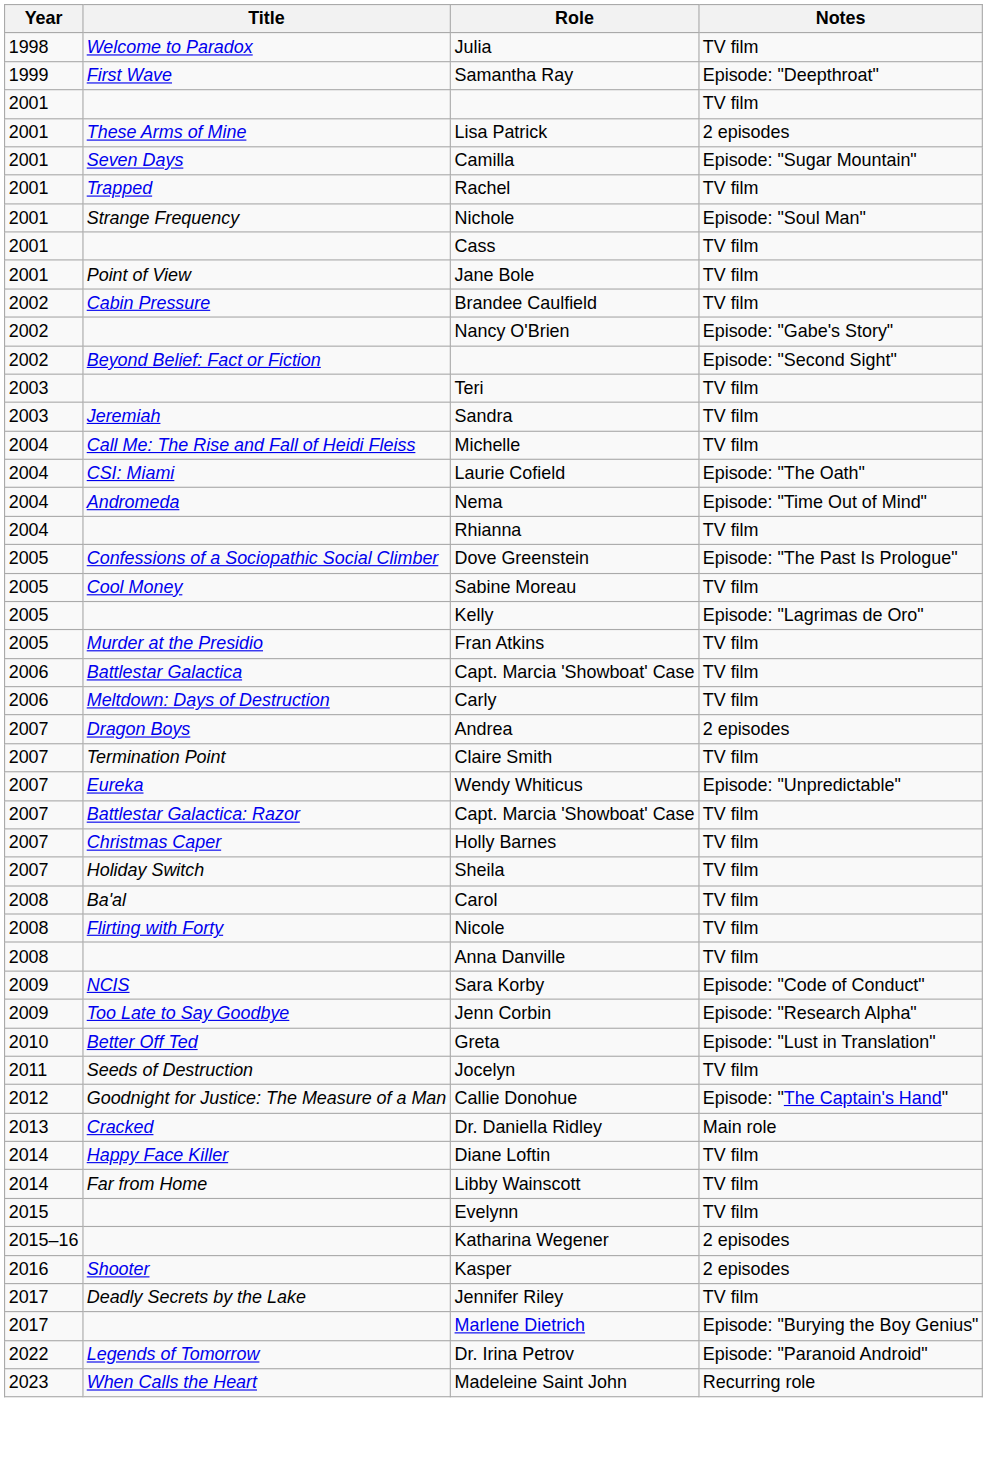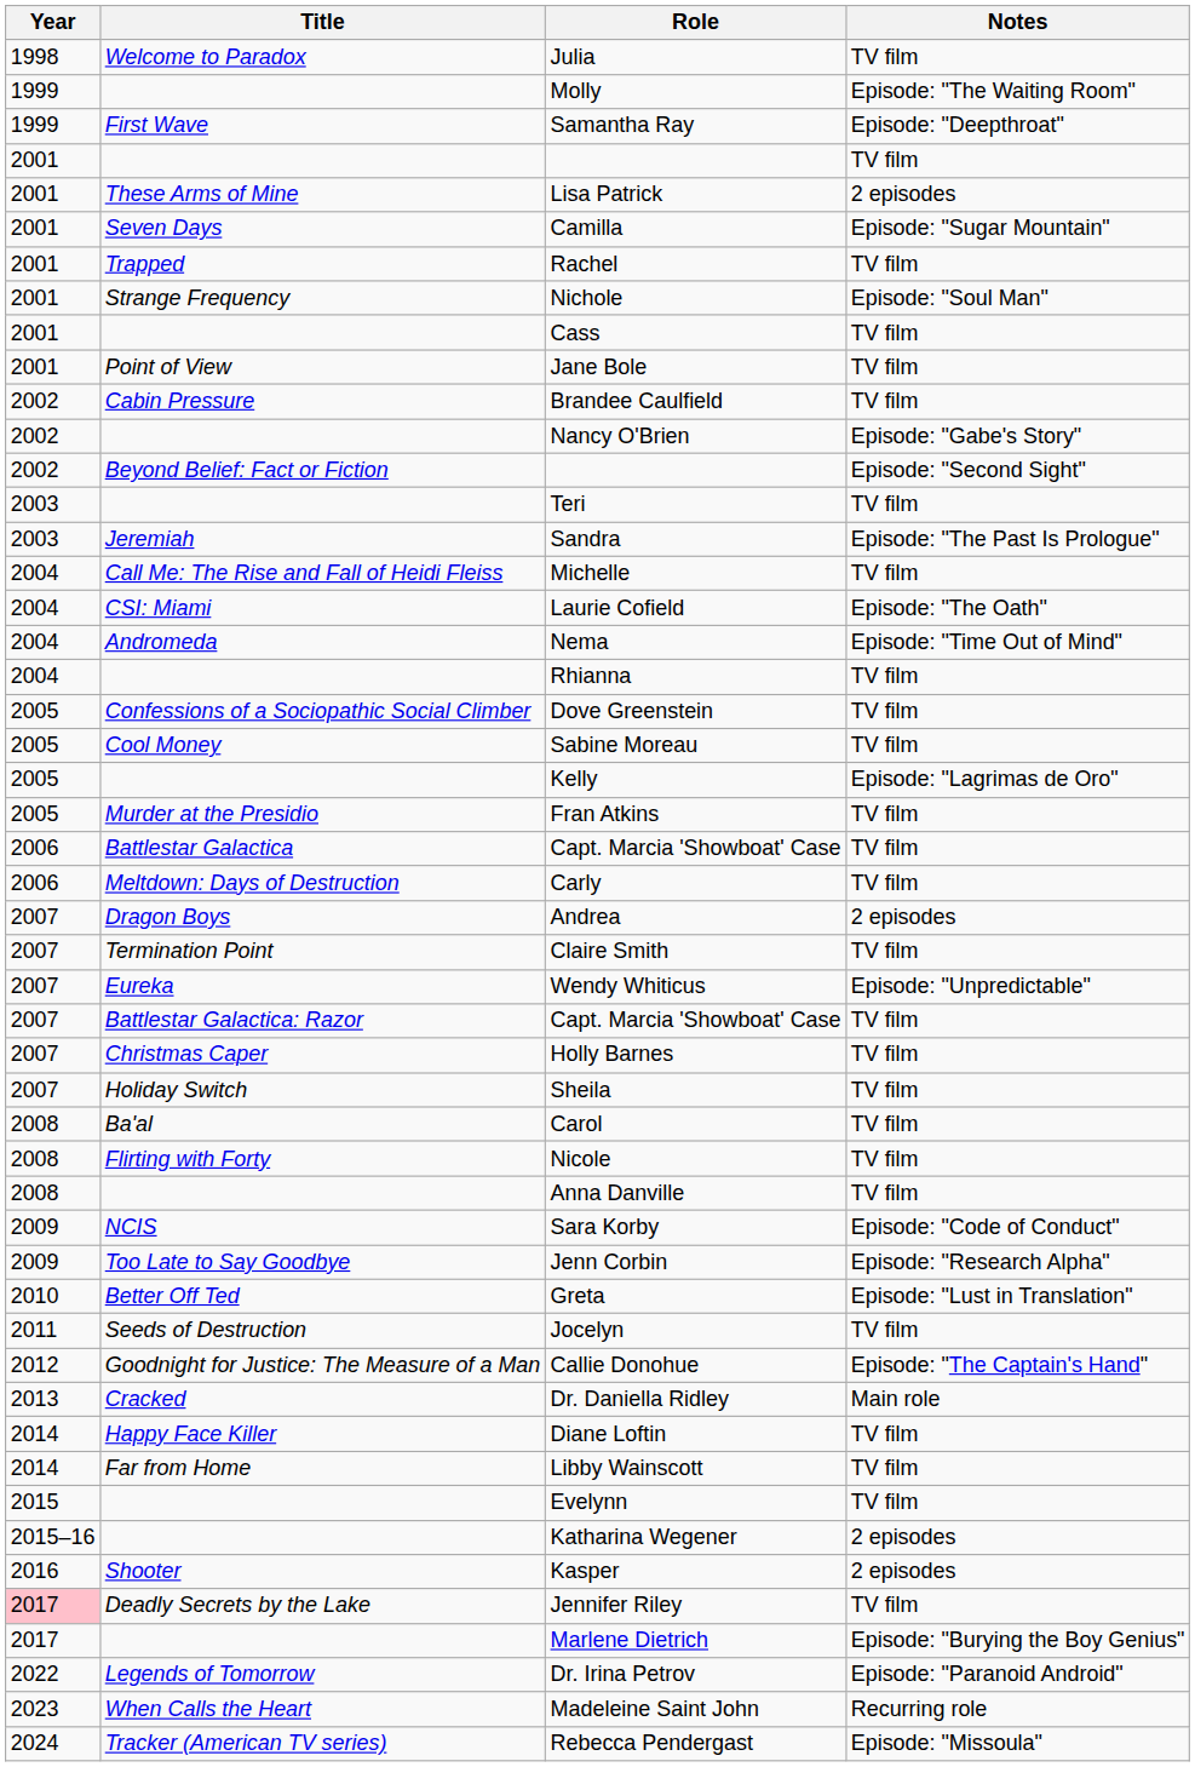 <table class="wikitable sortable">
 <tr>
 <th>Year</th>
 <th>Title</th>
 <th>Role</th>
 <th class="unsortable">Notes</th>
 </tr>
 <tr>
 <td>1998</td>
 <td><em><a href='#'>Welcome to Paradox</a></em></td>
 <td>Julia</td>
 <td>TV film</td>
+</tr>
+<tr>
+<td>1999</td>
+<td><em></em></td>
+<td>Molly</td>
+<td>Episode: "The Waiting Room"</td>
 </tr>
 <tr>
 <td>1999</td>
 <td><em><a href='#'>First Wave</a></em></td>
 <td>Samantha Ray</td>
 <td>Episode: "Deepthroat"</td>
 </tr>
 <tr>
 <td>2001</td>
 <td><em></em></td>
 <td></td>
 <td>TV film</td>
 </tr>
 <tr>
 <td>2001</td>
 <td><em><a href='#'>These Arms of Mine</a></em></td>
 <td>Lisa Patrick</td>
 <td>2 episodes</td>
 </tr>
 <tr>
 <td>2001</td>
 <td><em><a href='#'>Seven Days</a></em></td>
 <td>Camilla</td>
 <td>Episode: "Sugar Mountain"</td>
 </tr>
 <tr>
 <td>2001</td>
 <td><em><a href='#'>Trapped</a></em></td>
 <td>Rachel</td>
 <td>TV film</td>
 </tr>
 <tr>
 <td>2001</td>
 <td><em>Strange Frequency</em></td>
 <td>Nichole</td>
 <td>Episode: "Soul Man"</td>
 </tr>
 <tr>
 <td>2001</td>
 <td><em></em></td>
 <td>Cass</td>
 <td>TV film</td>
 </tr>
 <tr>
 <td>2001</td>
 <td><em>Point of View</em></td>
 <td>Jane Bole</td>
 <td>TV film</td>
 </tr>
 <tr>
 <td>2002</td>
 <td><em><a href='#'>Cabin Pressure</a></em></td>
 <td>Brandee Caulfield</td>
 <td>TV film</td>
 </tr>
 <tr>
 <td>2002</td>
 <td><em></em></td>
 <td>Nancy O'Brien</td>
 <td>Episode: "Gabe's Story"</td>
 </tr>
 <tr>
 <td>2002</td>
 <td><em><a href='#'>Beyond Belief: Fact or Fiction</a></em></td>
 <td></td>
 <td>Episode: "Second Sight"</td>
 </tr>
 <tr>
 <td>2003</td>
 <td><em></em></td>
 <td>Teri</td>
 <td>TV film</td>
 </tr>
 <tr>
 <td>2003</td>
 <td><em><a href='#'>Jeremiah</a></em></td>
 <td>Sandra</td>
-<td>TV film</td>
+<td>Episode: "The Past Is Prologue"</td>
 </tr>
 <tr>
 <td>2004</td>
 <td><em><a href='#'>Call Me: The Rise and Fall of Heidi Fleiss</a></em></td>
 <td>Michelle</td>
 <td>TV film</td>
 </tr>
 <tr>
 <td>2004</td>
 <td><em><a href='#'>CSI: Miami</a></em></td>
 <td>Laurie Cofield</td>
 <td>Episode: "The Oath"</td>
 </tr>
 <tr>
 <td>2004</td>
 <td><em><a href='#'>Andromeda</a></em></td>
 <td>Nema</td>
 <td>Episode: "Time Out of Mind"</td>
 </tr>
 <tr>
 <td>2004</td>
 <td><em></em></td>
 <td>Rhianna</td>
 <td>TV film</td>
 </tr>
 <tr>
 <td>2005</td>
 <td><em><a href='#'>Confessions of a Sociopathic Social Climber</a></em></td>
 <td>Dove Greenstein</td>
-<td>Episode: "The Past Is Prologue"</td>
+<td>TV film</td>
 </tr>
 <tr>
 <td>2005</td>
 <td><em><a href='#'>Cool Money</a></em></td>
 <td>Sabine Moreau</td>
 <td>TV film</td>
 </tr>
 <tr>
 <td>2005</td>
 <td><em></em></td>
 <td>Kelly</td>
 <td>Episode: "Lagrimas de Oro"</td>
 </tr>
 <tr>
 <td>2005</td>
 <td><em><a href='#'>Murder at the Presidio</a></em></td>
 <td>Fran Atkins</td>
 <td>TV film</td>
 </tr>
 <tr>
 <td>2006</td>
 <td><em><a href='#'>Battlestar Galactica</a></em></td>
 <td>Capt. Marcia 'Showboat' Case</td>
 <td>TV film</td>
 </tr>
 <tr>
 <td>2006</td>
 <td><em><a href='#'>Meltdown: Days of Destruction</a></em></td>
 <td>Carly</td>
 <td>TV film</td>
 </tr>
 <tr>
 <td>2007</td>
 <td><em><a href='#'>Dragon Boys</a></em></td>
 <td>Andrea</td>
 <td>2 episodes</td>
 </tr>
 <tr>
 <td>2007</td>
 <td><em>Termination Point</em></td>
 <td>Claire Smith</td>
 <td>TV film</td>
 </tr>
 <tr>
 <td>2007</td>
 <td><em><a href='#'>Eureka</a></em></td>
 <td>Wendy Whiticus</td>
 <td>Episode: "Unpredictable"</td>
 </tr>
 <tr>
 <td>2007</td>
 <td><em><a href='#'>Battlestar Galactica: Razor</a></em></td>
 <td>Capt. Marcia 'Showboat' Case</td>
 <td>TV film</td>
 </tr>
 <tr>
 <td>2007</td>
 <td><em><a href='#'>Christmas Caper</a></em></td>
 <td>Holly Barnes</td>
 <td>TV film</td>
 </tr>
 <tr>
 <td>2007</td>
 <td><em>Holiday Switch</em></td>
 <td>Sheila</td>
 <td>TV film</td>
 </tr>
 <tr>
 <td>2008</td>
 <td><em>Ba'al</em></td>
 <td>Carol</td>
 <td>TV film</td>
 </tr>
 <tr>
 <td>2008</td>
 <td><em><a href='#'>Flirting with Forty</a></em></td>
 <td>Nicole</td>
 <td>TV film</td>
 </tr>
 <tr>
 <td>2008</td>
 <td><em></em></td>
 <td>Anna Danville</td>
 <td>TV film</td>
 </tr>
 <tr>
 <td>2009</td>
 <td><em><a href='#'>NCIS</a></em></td>
 <td>Sara Korby</td>
 <td>Episode: "Code of Conduct"</td>
 </tr>
 <tr>
 <td>2009</td>
 <td><em><a href='#'>Too Late to Say Goodbye</a></em></td>
 <td>Jenn Corbin</td>
 <td>Episode: "Research Alpha"</td>
 </tr>
 <tr>
 <td>2010</td>
 <td><em><a href='#'>Better Off Ted</a></em></td>
 <td>Greta</td>
 <td>Episode: "Lust in Translation"</td>
 </tr>
 <tr>
 <td>2011</td>
 <td><em>Seeds of Destruction</em></td>
 <td>Jocelyn</td>
 <td>TV film</td>
 </tr>
 <tr>
 <td>2012</td>
 <td><em>Goodnight for Justice: The Measure of a Man</em></td>
 <td>Callie Donohue</td>
 <td>Episode: "<a href='#'>The Captain's Hand</a>"</td>
 </tr>
 <tr>
 <td>2013</td>
 <td><em><a href='#'>Cracked</a></em></td>
 <td>Dr. Daniella Ridley</td>
 <td>Main role</td>
 </tr>
 <tr>
 <td>2014</td>
 <td><em><a href='#'>Happy Face Killer</a></em></td>
 <td>Diane Loftin</td>
 <td>TV film</td>
 </tr>
 <tr>
 <td>2014</td>
 <td><em>Far from Home</em></td>
 <td>Libby Wainscott</td>
 <td>TV film</td>
 </tr>
 <tr>
 <td>2015</td>
 <td><em></em></td>
 <td>Evelynn</td>
 <td>TV film</td>
 </tr>
 <tr>
 <td>2015–16</td>
 <td><em></em></td>
 <td>Katharina Wegener</td>
 <td>2 episodes</td>
 </tr>
 <tr>
 <td>2016</td>
 <td><em><a href='#'>Shooter</a></em></td>
 <td>Kasper</td>
 <td>2 episodes</td>
 </tr>
 <tr>
-<td>2017</td>
+<td style="background: pink;">2017</td>
 <td><em>Deadly Secrets by the Lake</em></td>
 <td>Jennifer Riley</td>
 <td>TV film</td>
 </tr>
 <tr>
 <td>2017</td>
 <td><em></em></td>
 <td><a href='#'>Marlene Dietrich</a></td>
 <td>Episode: "Burying the Boy Genius"</td>
 </tr>
 <tr>
 <td>2022</td>
 <td><em><a href='#'>Legends of Tomorrow</a></em></td>
 <td>Dr. Irina Petrov</td>
 <td>Episode: "Paranoid Android"</td>
 </tr>
 <tr>
 <td>2023</td>
 <td><em><a href='#'>When Calls the Heart</a></em></td>
 <td>Madeleine Saint John</td>
 <td>Recurring role</td>
 </tr>
+<tr>
+<td>2024</td>
+<td><em><a href='#'>Tracker (American TV series)</a></em></td>
+<td>Rebecca Pendergast</td>
+<td>Episode: "Missoula"</td>
+</tr>
 </table>
